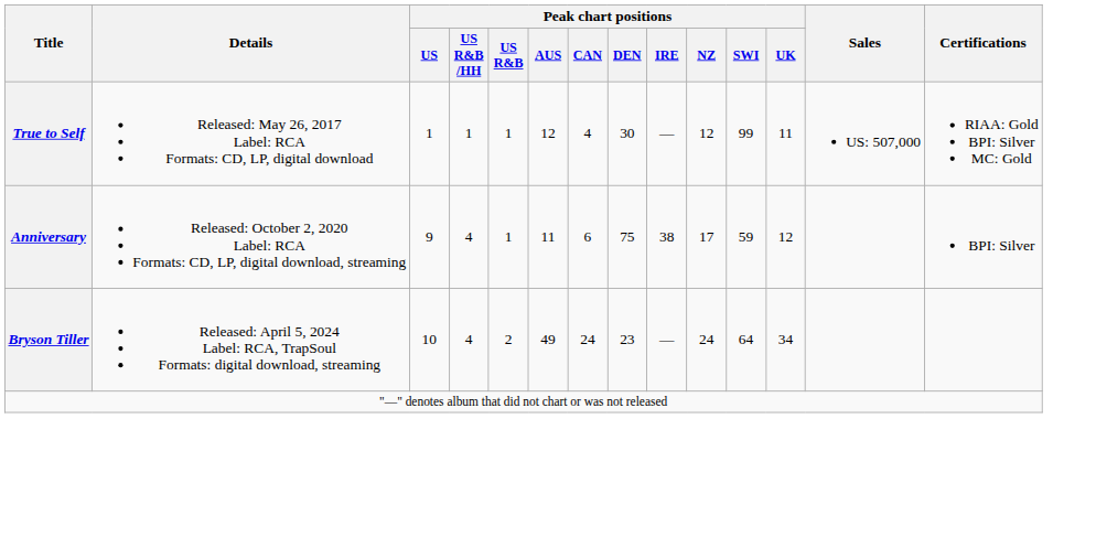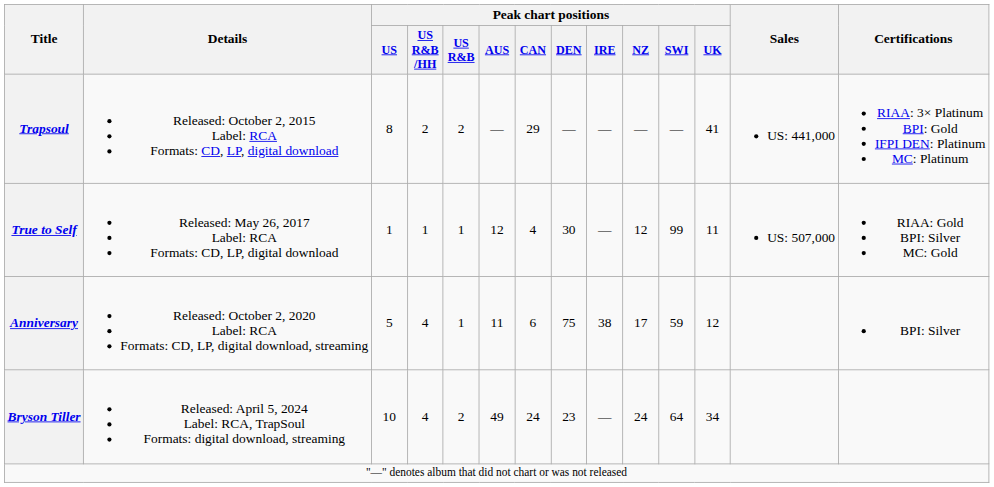 <table class="wikitable plainrowheaders" style="text-align:center;">
 <tr>
 <th scope="col" rowspan="2">Title</th>
 <th scope="col" rowspan="2">Details</th>
 <th scope="col" colspan="10">Peak chart positions</th>
 <th scope="col" rowspan="2">Sales</th>
 <th scope="col" rowspan="2">Certifications</th>
 </tr>
 <tr>
 <th scope="col" style="width:2.5em;font-size:90%;"><a href='#'>US</a><br></th>
 <th scope="col" style="width:2.5em;font-size:90%;"><a href='#'>US<br>R&B<br>/HH</a><br></th>
 <th scope="col" style="width:2.5em;font-size:90%;"><a href='#'>US<br>R&B</a><br></th>
 <th scope="col" style="width:2.5em;font-size:90%;"><a href='#'>AUS</a><br></th>
 <th scope="col" style="width:2.5em;font-size:90%;"><a href='#'>CAN</a><br></th>
 <th scope="col" style="width:2.5em;font-size:90%;"><a href='#'>DEN</a><br></th>
 <th scope="col" style="width:2.5em;font-size:90%;"><a href='#'>IRE</a><br></th>
 <th scope="col" style="width:2.5em;font-size:90%;"><a href='#'>NZ</a><br></th>
 <th scope="col" style="width:2.5em;font-size:90%;"><a href='#'>SWI</a><br></th>
 <th scope="col" style="width:2.5em;font-size:90%;"><a href='#'>UK</a><br></th>
 </tr>
 <tr>
+<th scope="row"><em><a href='#'>Trapsoul</a></em></th>
+<td><br><ul><li>Released: October 2, 2015</li><li>Label: <a href='#'>RCA</a></li><li>Formats: <a href='#'>CD</a>, <a href='#'>LP</a>, <a href='#'>digital download</a></li></ul></td>
+<td>8</td>
+<td>2</td>
+<td>2</td>
+<td>—</td>
+<td>29</td>
+<td>—</td>
+<td>—</td>
+<td>—</td>
+<td>—</td>
+<td>41</td>
+<td><br><ul><li>US: 441,000</li></ul></td>
+<td><br><ul><li><a href='#'>RIAA</a>: 3× Platinum</li><li><a href='#'>BPI</a>: Gold</li><li><a href='#'>IFPI DEN</a>: Platinum</li><li><a href='#'>MC</a>: Platinum</li></ul></td>
+</tr>
+<tr>
 <th scope="row"><em><a href='#'>True to Self</a></em></th>
 <td><br><ul><li>Released: May 26, 2017</li><li>Label: RCA</li><li>Formats: CD, LP, digital download</li></ul></td>
 <td>1</td>
 <td>1</td>
 <td>1</td>
 <td>12</td>
 <td>4</td>
 <td>30</td>
 <td>—</td>
 <td>12</td>
 <td>99</td>
 <td>11</td>
 <td><br><ul><li>US: 507,000</li></ul></td>
 <td><br><ul><li>RIAA: Gold</li><li>BPI: Silver</li><li>MC: Gold</li></ul></td>
 </tr>
 <tr>
 <th scope="row"><em><a href='#'>Anniversary</a></em></th>
 <td><br><ul><li>Released: October 2, 2020</li><li>Label: RCA</li><li>Formats: CD, LP, digital download, streaming</li></ul></td>
-<td>9</td>
+<td>5</td>
 <td>4</td>
 <td>1</td>
 <td>11</td>
 <td>6</td>
 <td>75</td>
 <td>38</td>
 <td>17</td>
 <td>59</td>
 <td>12</td>
 <td></td>
 <td><br><ul><li>BPI: Silver</li></ul></td>
 </tr>
 <tr>
 <th scope="row"><em><a href='#'>Bryson Tiller</a></em></th>
 <td><br><ul><li>Released: April 5, 2024</li><li>Label: RCA, TrapSoul</li><li>Formats: digital download, streaming</li></ul></td>
 <td>10</td>
 <td>4</td>
 <td>2</td>
 <td>49</td>
 <td>24</td>
 <td>23</td>
 <td>—</td>
 <td>24</td>
 <td>64</td>
 <td>34</td>
 <td></td>
 <td></td>
 </tr>
 <tr>
 <td colspan="14" style="font-size:85%">"—" denotes album that did not chart or was not released</td>
 </tr>
 </table>
